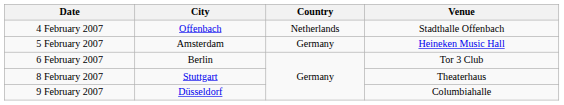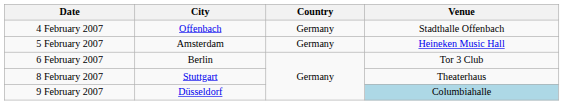 <table class="wikitable" style="text-align:center;">
 <tr>
 <th width="200">Date</th>
 <th width="200">City</th>
 <th width="150">Country</th>
 <th width="300">Venue</th>
 </tr>
 <tr>
 <td>4 February 2007</td>
 <td><a href='#'>Offenbach</a></td>
-<td>Netherlands</td>
+<td>Germany</td>
 <td>Stadthalle Offenbach</td>
 </tr>
 <tr>
 <td>5 February 2007</td>
 <td>Amsterdam</td>
 <td>Germany</td>
 <td><a href='#'>Heineken Music Hall</a></td>
 </tr>
 <tr>
 <td>6 February 2007</td>
 <td>Berlin</td>
 <td rowspan="3">Germany</td>
 <td>Tor 3 Club</td>
 </tr>
 <tr>
 <td>8 February 2007</td>
 <td><a href='#'>Stuttgart</a></td>
 <td>Theaterhaus</td>
 </tr>
 <tr>
 <td>9 February 2007</td>
 <td><a href='#'>Düsseldorf</a></td>
-<td>Columbiahalle</td>
+<td style="background: lightblue;">Columbiahalle</td>
 </tr>
 </table>
